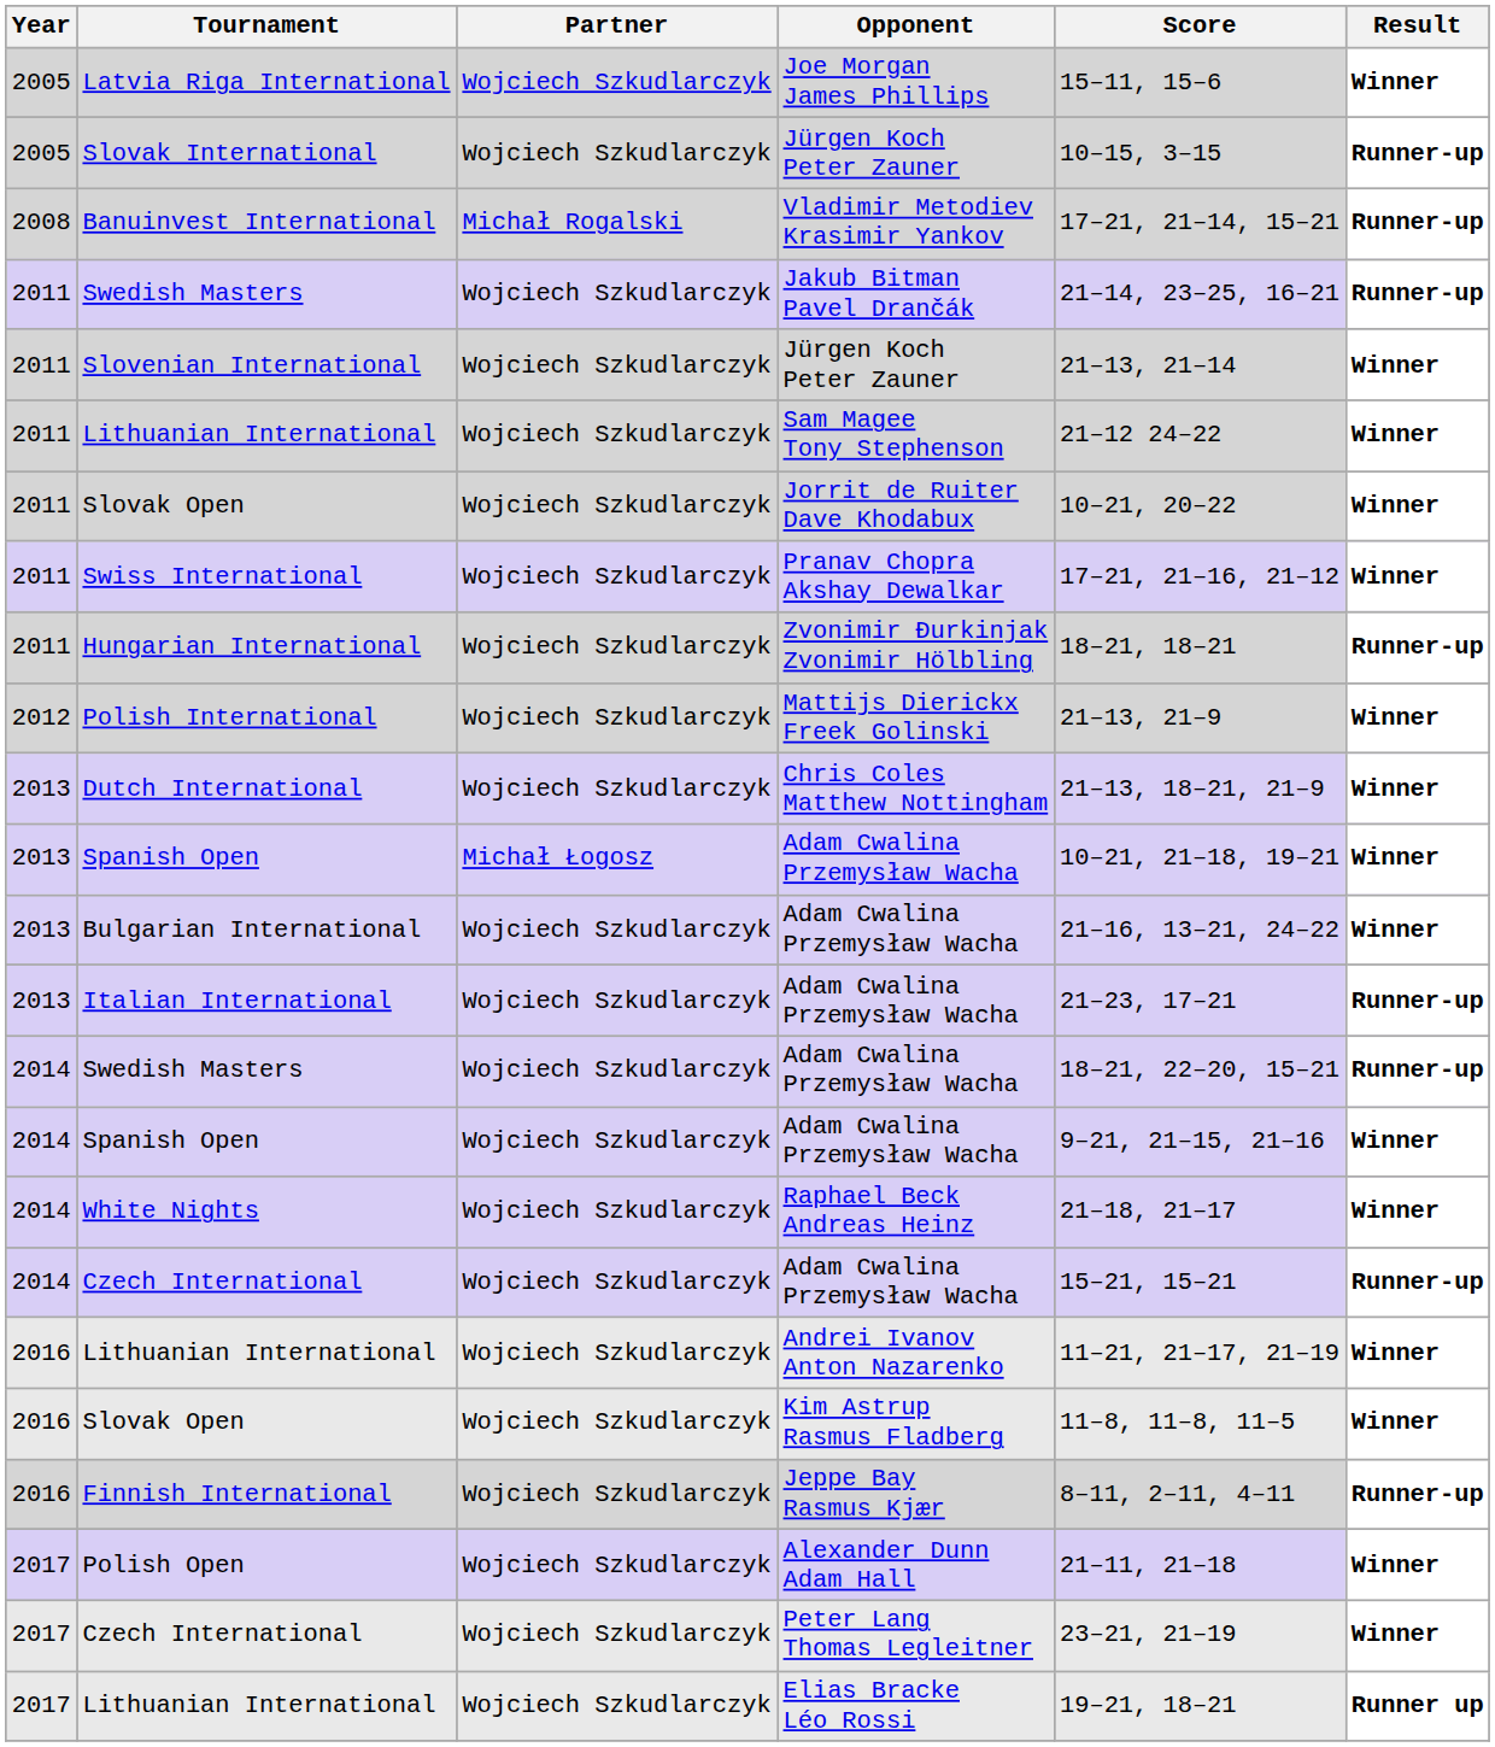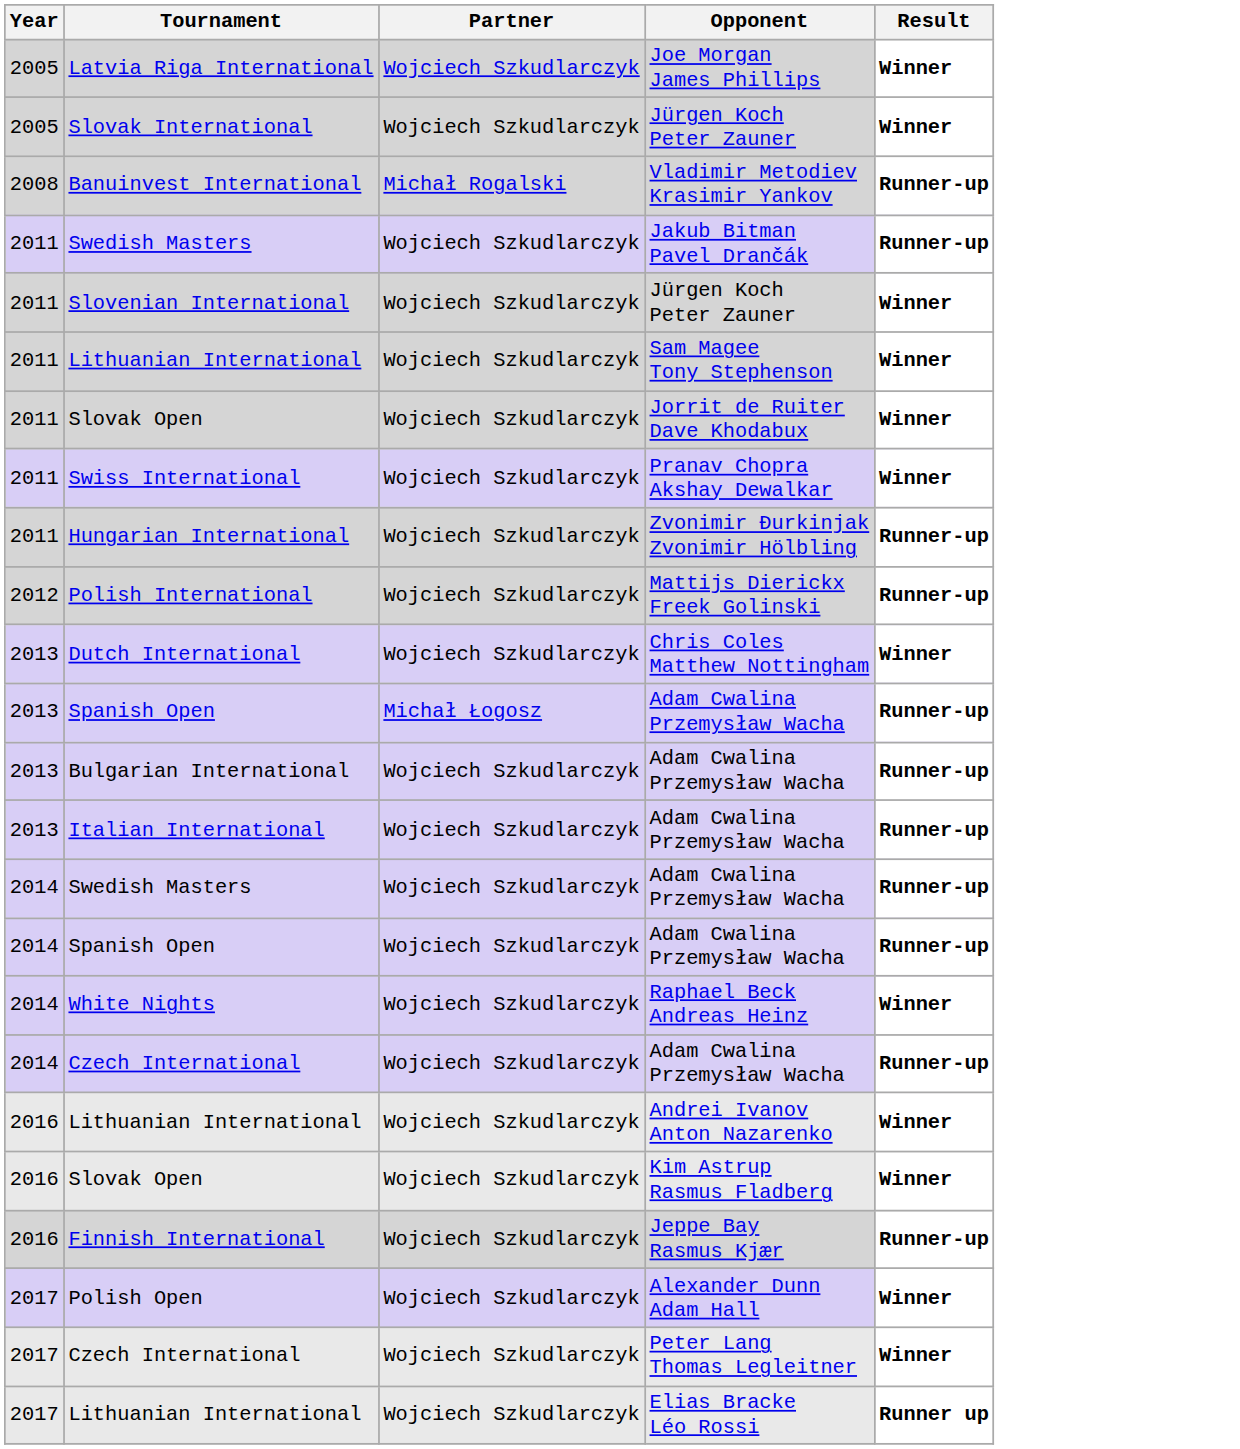 <table class="sortable wikitable" style="font-size: 90%;">
 <tr>
 <th>Year</th>
 <th>Tournament</th>
 <th>Partner</th>
 <th>Opponent</th>
-<th>Score</th>
 <th>Result</th>
 </tr>
 <tr style="background:#D5D5D5">
 <td align="center">2005</td>
 <td align="left"><a href='#'>Latvia Riga International</a></td>
 <td align="left"> <a href='#'>Wojciech Szkudlarczyk</a></td>
 <td align="left"> <a href='#'>Joe Morgan</a><br> <a href='#'>James Phillips</a></td>
-<td align="left">15–11, 15–6</td>
 <td style="text-align:left; background:white"> <strong>Winner</strong></td>
 </tr>
 <tr style="background:#D5D5D5">
 <td align="center">2005</td>
 <td align="left"><a href='#'>Slovak International</a></td>
 <td align="left"> Wojciech Szkudlarczyk</td>
 <td align="left"> <a href='#'>Jürgen Koch</a><br> <a href='#'>Peter Zauner</a></td>
-<td align="left">10–15, 3–15</td>
-<td style="text-align:left; background:white"> <strong>Runner-up</strong></td>
+<td style="text-align:left; background:white"> <strong>Winner</strong></td>
 </tr>
 <tr style="background:#D5D5D5">
 <td align="center">2008</td>
 <td align="left"><a href='#'>Banuinvest International</a></td>
 <td align="left"> <a href='#'>Michał Rogalski</a></td>
 <td align="left"> <a href='#'>Vladimir Metodiev</a><br> <a href='#'>Krasimir Yankov</a></td>
-<td align="left">17–21, 21–14, 15–21</td>
 <td style="text-align:left; background:white"> <strong>Runner-up</strong></td>
 </tr>
 <tr style="background:#D8CEF6">
 <td align="center">2011</td>
 <td align="left"><a href='#'>Swedish Masters</a></td>
 <td align="left"> Wojciech Szkudlarczyk</td>
 <td align="left"> <a href='#'>Jakub Bitman</a><br> <a href='#'>Pavel Drančák</a></td>
-<td align="left">21–14, 23–25, 16–21</td>
 <td style="text-align:left; background:white"> <strong>Runner-up</strong></td>
 </tr>
 <tr style="background:#D5D5D5">
 <td align="center">2011</td>
 <td align="left"><a href='#'>Slovenian International</a></td>
 <td align="left"> Wojciech Szkudlarczyk</td>
 <td align="left"> Jürgen Koch<br> Peter Zauner</td>
-<td align="left">21–13, 21–14</td>
 <td style="text-align:left; background:white"> <strong>Winner</strong></td>
 </tr>
 <tr style="background:#D5D5D5">
 <td align="center">2011</td>
 <td align="left"><a href='#'>Lithuanian International</a></td>
 <td align="left"> Wojciech Szkudlarczyk</td>
 <td align="left"> <a href='#'>Sam Magee</a><br> <a href='#'>Tony Stephenson</a></td>
-<td align="left">21–12 24–22</td>
 <td style="text-align:left; background:white"> <strong>Winner</strong></td>
 </tr>
 <tr style="background:#D5D5D5">
 <td align="center">2011</td>
 <td align="left">Slovak Open</td>
 <td align="left"> Wojciech Szkudlarczyk</td>
 <td align="left"> <a href='#'>Jorrit de Ruiter</a><br> <a href='#'>Dave Khodabux</a></td>
-<td align="left">10–21, 20–22</td>
 <td style="text-align:left; background:white"> <strong>Winner</strong></td>
 </tr>
 <tr style="background:#D8CEF6">
 <td align="center">2011</td>
 <td align="left"><a href='#'>Swiss International</a></td>
 <td align="left"> Wojciech Szkudlarczyk</td>
 <td align="left"> <a href='#'>Pranav Chopra</a><br> <a href='#'>Akshay Dewalkar</a></td>
-<td align="left">17–21, 21–16, 21–12</td>
 <td style="text-align:left; background:white"> <strong>Winner</strong></td>
 </tr>
 <tr style="background:#D5D5D5">
 <td align="center">2011</td>
 <td align="left"><a href='#'>Hungarian International</a></td>
 <td align="left"> Wojciech Szkudlarczyk</td>
 <td align="left"> <a href='#'>Zvonimir Đurkinjak</a><br> <a href='#'>Zvonimir Hölbling</a></td>
-<td align="left">18–21, 18–21</td>
 <td style="text-align:left; background:white"> <strong>Runner-up</strong></td>
 </tr>
 <tr style="background:#D5D5D5">
 <td align="center">2012</td>
 <td align="left"><a href='#'>Polish International</a></td>
 <td align="left"> Wojciech Szkudlarczyk</td>
 <td align="left"> <a href='#'>Mattijs Dierickx</a><br> <a href='#'>Freek Golinski</a></td>
-<td align="left">21–13, 21–9</td>
-<td style="text-align:left; background:white"> <strong>Winner</strong></td>
+<td style="text-align:left; background:white"> <strong>Runner-up</strong></td>
 </tr>
 <tr style="background:#D8CEF6">
 <td align="center">2013</td>
 <td align="left"><a href='#'>Dutch International</a></td>
 <td align="left"> Wojciech Szkudlarczyk</td>
 <td align="left"> <a href='#'>Chris Coles</a><br> <a href='#'>Matthew Nottingham</a></td>
-<td align="left">21–13, 18–21, 21–9</td>
 <td style="text-align:left; background:white"> <strong>Winner</strong></td>
 </tr>
 <tr style="background:#D8CEF6">
 <td align="center">2013</td>
 <td align="left"><a href='#'>Spanish Open</a></td>
 <td align="left"> <a href='#'>Michał Łogosz</a></td>
 <td align="left"> <a href='#'>Adam Cwalina</a><br> <a href='#'>Przemysław Wacha</a></td>
-<td align="left">10–21, 21–18, 19–21</td>
-<td style="text-align:left; background:white"> <strong>Winner</strong></td>
+<td style="text-align:left; background:white"> <strong>Runner-up</strong></td>
 </tr>
 <tr style="background:#D8CEF6">
 <td align="center">2013</td>
 <td align="left">Bulgarian International</td>
 <td align="left"> Wojciech Szkudlarczyk</td>
 <td align="left"> Adam Cwalina<br> Przemysław Wacha</td>
-<td align="left">21–16, 13–21, 24–22</td>
-<td style="text-align:left; background:white"> <strong>Winner</strong></td>
+<td style="text-align:left; background:white"> <strong>Runner-up</strong></td>
 </tr>
 <tr style="background:#D8CEF6">
 <td align="center">2013</td>
 <td align="left"><a href='#'>Italian International</a></td>
 <td align="left"> Wojciech Szkudlarczyk</td>
 <td align="left"> Adam Cwalina<br> Przemysław Wacha</td>
-<td align="left">21–23, 17–21</td>
 <td style="text-align:left; background:white"> <strong>Runner-up</strong></td>
 </tr>
 <tr style="background:#D8CEF6">
 <td align="center">2014</td>
 <td align="left">Swedish Masters</td>
 <td align="left"> Wojciech Szkudlarczyk</td>
 <td align="left"> Adam Cwalina<br> Przemysław Wacha</td>
-<td align="left">18–21, 22–20, 15–21</td>
 <td style="text-align:left; background:white"> <strong>Runner-up</strong></td>
 </tr>
 <tr style="background:#D8CEF6">
 <td align="center">2014</td>
 <td align="left">Spanish Open</td>
 <td align="left"> Wojciech Szkudlarczyk</td>
 <td align="left"> Adam Cwalina<br> Przemysław Wacha</td>
-<td align="left">9–21, 21–15, 21–16</td>
-<td style="text-align:left; background:white"> <strong>Winner</strong></td>
+<td style="text-align:left; background:white"> <strong>Runner-up</strong></td>
 </tr>
 <tr style="background:#D8CEF6">
 <td align="center">2014</td>
 <td align="left"><a href='#'>White Nights</a></td>
 <td align="left"> Wojciech Szkudlarczyk</td>
 <td align="left"> <a href='#'>Raphael Beck</a><br> <a href='#'>Andreas Heinz</a></td>
-<td align="left">21–18, 21–17</td>
 <td style="text-align:left; background:white"> <strong>Winner</strong></td>
 </tr>
 <tr style="background:#D8CEF6">
 <td align="center">2014</td>
 <td align="left"><a href='#'>Czech International</a></td>
 <td align="left"> Wojciech Szkudlarczyk</td>
 <td align="left"> Adam Cwalina<br> Przemysław Wacha</td>
-<td align="left">15–21, 15–21</td>
 <td style="text-align:left; background:white"> <strong>Runner-up</strong></td>
 </tr>
 <tr style="background:#E9E9E9">
 <td align="center">2016</td>
 <td align="left">Lithuanian International</td>
 <td align="left"> Wojciech Szkudlarczyk</td>
 <td align="left"> <a href='#'>Andrei Ivanov</a><br> <a href='#'>Anton Nazarenko</a></td>
-<td align="left">11–21, 21–17, 21–19</td>
 <td style="text-align:left; background:white"> <strong>Winner</strong></td>
 </tr>
 <tr style="background:#E9E9E9">
 <td align="center">2016</td>
 <td align="left">Slovak Open</td>
 <td align="left"> Wojciech Szkudlarczyk</td>
 <td align="left"> <a href='#'>Kim Astrup</a><br> <a href='#'>Rasmus Fladberg</a></td>
-<td align="left">11–8, 11–8, 11–5</td>
 <td style="text-align:left; background:white"> <strong>Winner</strong></td>
 </tr>
 <tr style="background:#D5D5D5">
 <td align="center">2016</td>
 <td align="left"><a href='#'>Finnish International</a></td>
 <td align="left"> Wojciech Szkudlarczyk</td>
 <td align="left"> <a href='#'>Jeppe Bay</a><br> <a href='#'>Rasmus Kjær</a></td>
-<td align="left">8–11, 2–11, 4–11</td>
 <td style="text-align:left; background:white"> <strong>Runner-up</strong></td>
 </tr>
 <tr style="background:#D8CEF6">
 <td align="center">2017</td>
 <td align="left">Polish Open</td>
 <td align="left"> Wojciech Szkudlarczyk</td>
 <td align="left"> <a href='#'>Alexander Dunn</a><br> <a href='#'>Adam Hall</a></td>
-<td align="left">21–11, 21–18</td>
 <td style="text-align:left; background:white"> <strong>Winner</strong></td>
 </tr>
 <tr style="background:#E9E9E9">
 <td align="center">2017</td>
 <td align="left">Czech International</td>
 <td align="left"> Wojciech Szkudlarczyk</td>
 <td align="left"> <a href='#'>Peter Lang</a><br> <a href='#'>Thomas Legleitner</a></td>
-<td align="left">23–21, 21–19</td>
 <td style="text-align:left; background:white"> <strong>Winner</strong></td>
 </tr>
 <tr style="background:#E9E9E9">
 <td align="center">2017</td>
 <td align="left">Lithuanian International</td>
 <td align="left"> Wojciech Szkudlarczyk</td>
 <td align="left"> <a href='#'>Elias Bracke</a><br> <a href='#'>Léo Rossi</a></td>
-<td align="left">19–21, 18–21</td>
 <td style="text-align:left; background:white"> <strong>Runner up</strong></td>
 </tr>
 </table>
